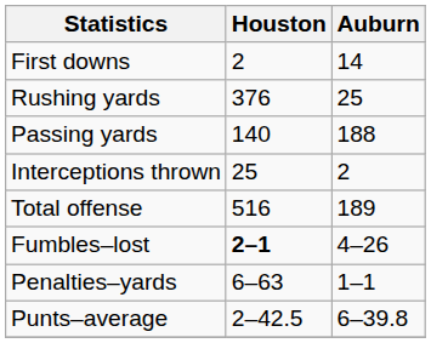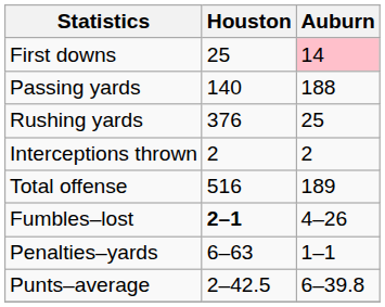 <table class="wikitable">
 <tr>
 <th>Statistics</th>
 <th>Houston</th>
 <th>Auburn</th>
 </tr>
 <tr>
 <td>First downs</td>
-<td>2</td>
-<td>14</td>
+<td>25</td>
+<td style="background: pink;">14</td>
+</tr>
+<tr>
+<td>Passing yards</td>
+<td>140</td>
+<td>188</td>
 </tr>
 <tr>
 <td>Rushing yards</td>
 <td>376</td>
 <td>25</td>
 </tr>
 <tr>
-<td>Passing yards</td>
-<td>140</td>
-<td>188</td>
-</tr>
-<tr>
 <td>Interceptions thrown</td>
-<td>25</td>
+<td>2</td>
 <td>2</td>
 </tr>
 <tr>
 <td>Total offense</td>
 <td>516</td>
 <td>189</td>
 </tr>
 <tr>
 <td>Fumbles–lost</td>
 <td><strong>2–1</strong></td>
 <td>4–26</td>
 </tr>
 <tr>
 <td>Penalties–yards</td>
 <td>6–63</td>
 <td>1–1</td>
 </tr>
 <tr>
 <td>Punts–average</td>
 <td>2–42.5</td>
 <td>6–39.8</td>
 </tr>
 <tr>
 </tr>
 </table>
